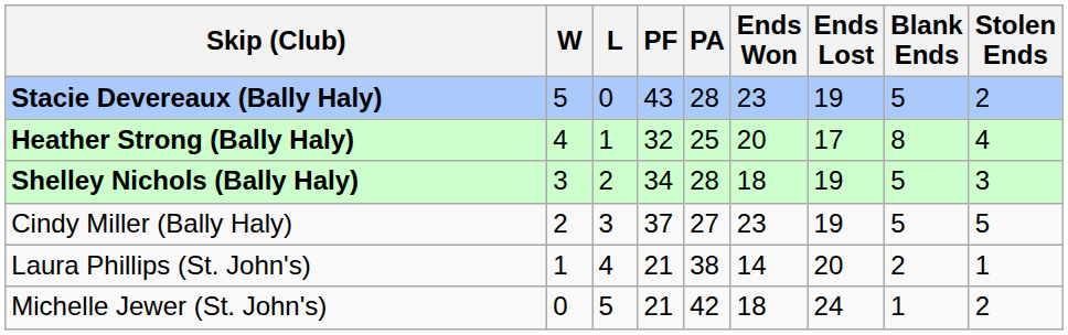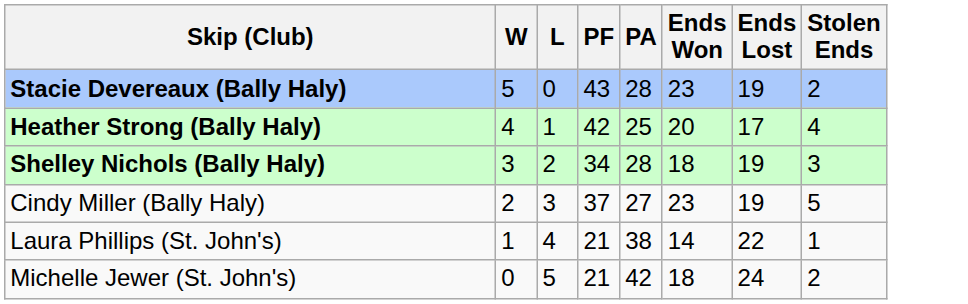 <table class="wikitable">
 <tr>
 <th bgcolor="#efefef" width="320">Skip (Club)</th>
 <th bgcolor="#efefef" width="20">W</th>
 <th bgcolor="#efefef" width="20">L</th>
 <th bgcolor="#efefef" width="20">PF</th>
 <th bgcolor="#efefef" width="20">PA</th>
 <th bgcolor="#efefef" width="20">Ends <br> Won</th>
 <th bgcolor="#efefef" width="20">Ends <br> Lost</th>
-<th bgcolor="#efefef" width="20">Blank <br> Ends</th>
 <th bgcolor="#efefef" width="20">Stolen <br> Ends</th>
 </tr>
 <tr bgcolor="#aac9fc">
 <td><strong>Stacie Devereaux (Bally Haly)</strong></td>
 <td>5</td>
 <td>0</td>
 <td>43</td>
 <td>28</td>
 <td>23</td>
 <td>19</td>
-<td>5</td>
 <td>2</td>
 </tr>
 <tr bgcolor="#ccffcc">
 <td><strong>Heather Strong (Bally Haly)</strong></td>
 <td>4</td>
 <td>1</td>
-<td>32</td>
+<td>42</td>
 <td>25</td>
 <td>20</td>
 <td>17</td>
-<td>8</td>
 <td>4</td>
 </tr>
 <tr bgcolor="#ccffcc">
 <td><strong>Shelley Nichols (Bally Haly)</strong></td>
 <td>3</td>
 <td>2</td>
 <td>34</td>
 <td>28</td>
 <td>18</td>
 <td>19</td>
-<td>5</td>
 <td>3</td>
 </tr>
 <tr>
 <td>Cindy Miller (Bally Haly)</td>
 <td>2</td>
 <td>3</td>
 <td>37</td>
 <td>27</td>
 <td>23</td>
 <td>19</td>
 <td>5</td>
-<td>5</td>
 </tr>
 <tr>
 <td>Laura Phillips (St. John's)</td>
 <td>1</td>
 <td>4</td>
 <td>21</td>
 <td>38</td>
 <td>14</td>
-<td>20</td>
-<td>2</td>
+<td>22</td>
 <td>1</td>
 </tr>
 <tr>
 <td>Michelle Jewer (St. John's)</td>
 <td>0</td>
 <td>5</td>
 <td>21</td>
 <td>42</td>
 <td>18</td>
 <td>24</td>
-<td>1</td>
 <td>2</td>
 </tr>
 </table>
